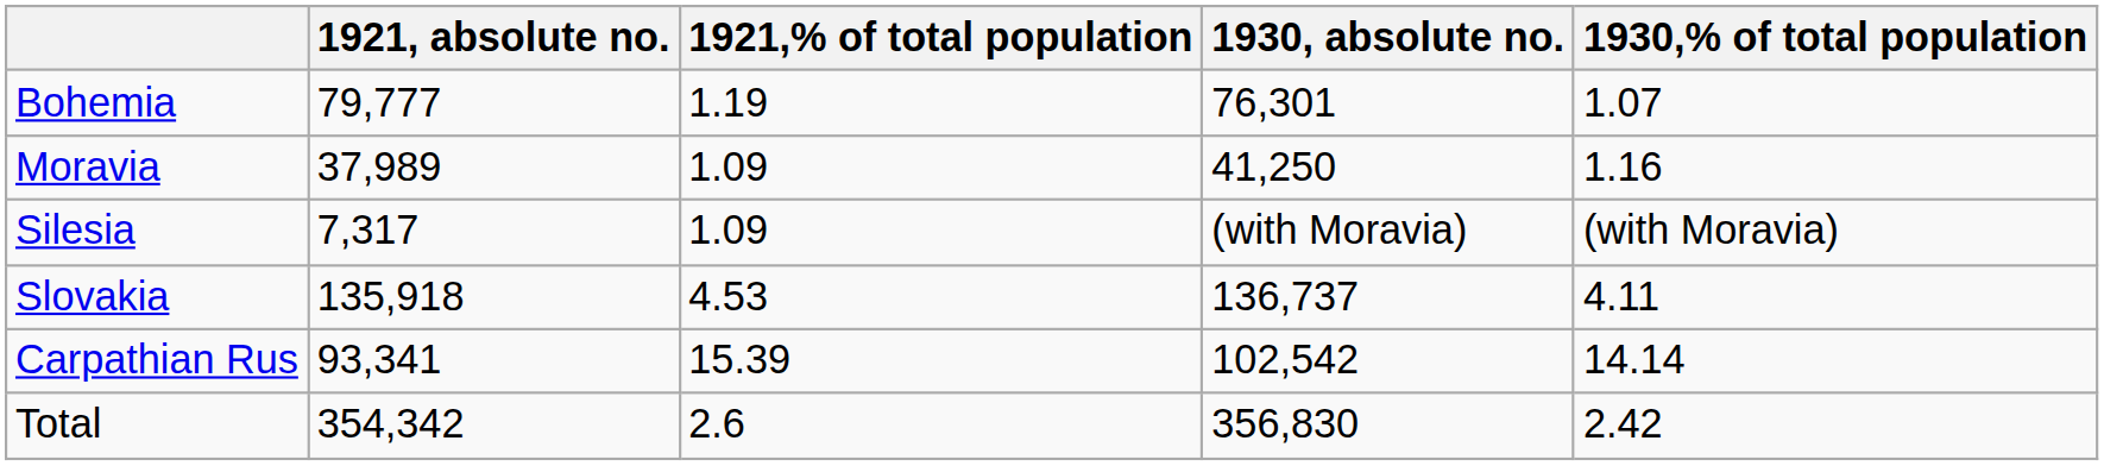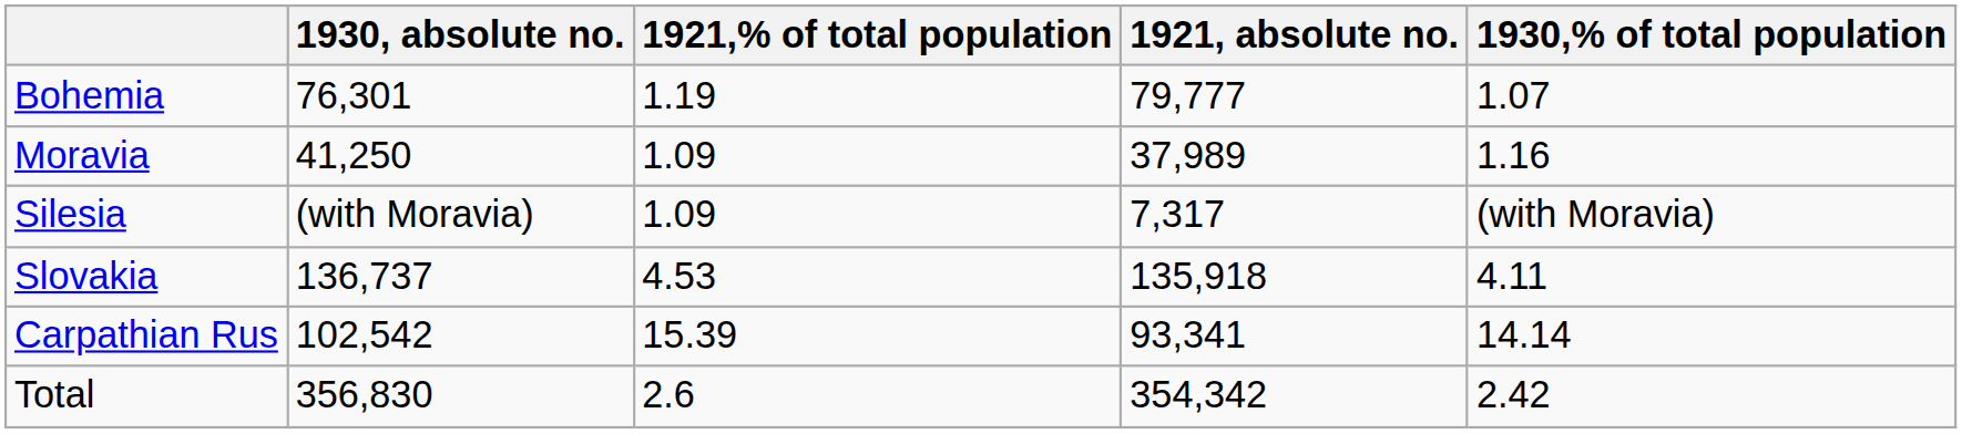 <table class="wikitable">
 <tr>
 <th></th>
+<th>1930, absolute no.</th>
+<th>1921,% of total population</th>
 <th>1921, absolute no.</th>
-<th>1921,% of total population</th>
-<th>1930, absolute no.</th>
 <th>1930,% of total population</th>
 </tr>
 <tr>
 <td><a href='#'>Bohemia</a></td>
+<td>76,301</td>
+<td>1.19</td>
 <td>79,777</td>
-<td>1.19</td>
-<td>76,301</td>
 <td>1.07</td>
 </tr>
 <tr>
 <td><a href='#'>Moravia</a></td>
+<td>41,250</td>
+<td>1.09</td>
 <td>37,989</td>
-<td>1.09</td>
-<td>41,250</td>
 <td>1.16</td>
 </tr>
 <tr>
 <td><a href='#'>Silesia</a></td>
+<td>(with Moravia)</td>
+<td>1.09</td>
 <td>7,317</td>
-<td>1.09</td>
-<td>(with Moravia)</td>
 <td>(with Moravia)</td>
 </tr>
 <tr>
 <td><a href='#'>Slovakia</a></td>
+<td>136,737</td>
+<td>4.53</td>
 <td>135,918</td>
-<td>4.53</td>
-<td>136,737</td>
 <td>4.11</td>
 </tr>
 <tr>
 <td><a href='#'>Carpathian Rus</a></td>
+<td>102,542</td>
+<td>15.39</td>
 <td>93,341</td>
-<td>15.39</td>
-<td>102,542</td>
 <td>14.14</td>
 </tr>
 <tr>
 <td>Total</td>
+<td>356,830</td>
+<td>2.6</td>
 <td>354,342</td>
-<td>2.6</td>
-<td>356,830</td>
 <td>2.42</td>
 </tr>
 </table>
